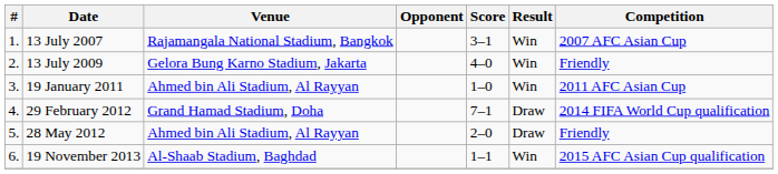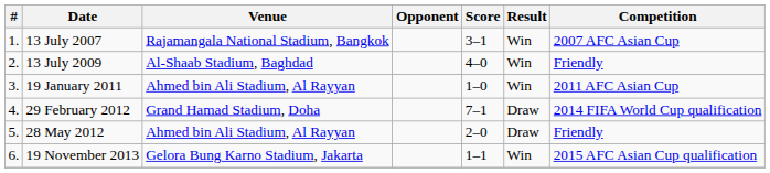 <table class="wikitable" style="font-size:100%;">
 <tr>
 <th>#</th>
 <th>Date</th>
 <th>Venue</th>
 <th>Opponent</th>
 <th>Score</th>
 <th>Result</th>
 <th>Competition</th>
 </tr>
 <tr>
 <td>1.</td>
 <td>13 July 2007</td>
 <td><a href='#'>Rajamangala National Stadium</a>, <a href='#'>Bangkok</a></td>
 <td></td>
 <td>3–1</td>
 <td>Win</td>
 <td><a href='#'>2007 AFC Asian Cup</a></td>
 </tr>
 <tr>
 <td>2.</td>
 <td>13 July 2009</td>
-<td><a href='#'>Gelora Bung Karno Stadium</a>, <a href='#'>Jakarta</a></td>
+<td><a href='#'>Al-Shaab Stadium</a>, <a href='#'>Baghdad</a></td>
 <td></td>
 <td>4–0</td>
 <td>Win</td>
 <td><a href='#'>Friendly</a></td>
 </tr>
 <tr>
 <td>3.</td>
 <td>19 January 2011</td>
 <td><a href='#'>Ahmed bin Ali Stadium</a>, <a href='#'>Al Rayyan</a></td>
 <td></td>
 <td>1–0</td>
 <td>Win</td>
 <td><a href='#'>2011 AFC Asian Cup</a></td>
 </tr>
 <tr>
 <td>4.</td>
 <td>29 February 2012</td>
 <td><a href='#'>Grand Hamad Stadium</a>, <a href='#'>Doha</a></td>
 <td></td>
 <td>7–1</td>
 <td>Draw</td>
 <td><a href='#'>2014 FIFA World Cup qualification</a></td>
 </tr>
 <tr>
 <td>5.</td>
 <td>28 May 2012</td>
 <td><a href='#'>Ahmed bin Ali Stadium</a>, <a href='#'>Al Rayyan</a></td>
 <td></td>
 <td>2–0</td>
 <td>Draw</td>
 <td><a href='#'>Friendly</a></td>
 </tr>
 <tr>
 <td>6.</td>
 <td>19 November 2013</td>
-<td><a href='#'>Al-Shaab Stadium</a>, <a href='#'>Baghdad</a></td>
+<td><a href='#'>Gelora Bung Karno Stadium</a>, <a href='#'>Jakarta</a></td>
 <td></td>
 <td>1–1</td>
 <td>Win</td>
 <td><a href='#'>2015 AFC Asian Cup qualification</a></td>
 </tr>
 <tr>
 </tr>
 </table>
